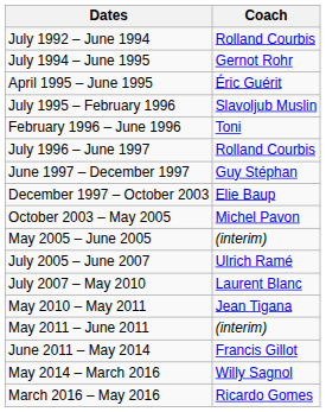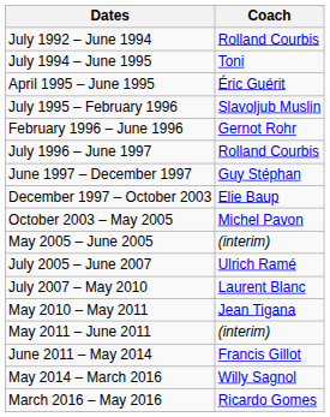 <table class="wikitable">
 <tr>
 <th>Dates</th>
 <th>Coach</th>
 </tr>
 <tr>
 <td>July 1992 – June 1994</td>
 <td> <a href='#'>Rolland Courbis</a></td>
 </tr>
 <tr>
 <td>July 1994 – June 1995</td>
-<td> <a href='#'>Gernot Rohr</a></td>
+<td> <a href='#'>Toni</a></td>
 </tr>
 <tr>
 <td>April 1995 – June 1995</td>
 <td> <a href='#'>Éric Guérit</a></td>
 </tr>
 <tr>
 <td>July 1995 – February 1996</td>
 <td> <a href='#'>Slavoljub Muslin</a></td>
 </tr>
 <tr>
 <td>February 1996 – June 1996</td>
-<td> <a href='#'>Toni</a></td>
+<td> <a href='#'>Gernot Rohr</a></td>
 </tr>
 <tr>
 <td>July 1996 – June 1997</td>
 <td> <a href='#'>Rolland Courbis</a></td>
 </tr>
 <tr>
 <td>June 1997 – December 1997</td>
 <td> <a href='#'>Guy Stéphan</a></td>
 </tr>
 <tr>
 <td>December 1997 – October 2003</td>
 <td> <a href='#'>Elie Baup</a></td>
 </tr>
 <tr>
 <td>October 2003 – May 2005</td>
 <td> <a href='#'>Michel Pavon</a></td>
 </tr>
 <tr>
 <td>May 2005 – June 2005</td>
 <td>  <em>(interim)</em></td>
 </tr>
 <tr>
 <td>July 2005 – June 2007</td>
 <td> <a href='#'>Ulrich Ramé</a></td>
 </tr>
 <tr>
 <td>July 2007 – May 2010</td>
 <td> <a href='#'>Laurent Blanc</a></td>
 </tr>
 <tr>
 <td>May 2010 – May 2011</td>
 <td> <a href='#'>Jean Tigana</a></td>
 </tr>
 <tr>
 <td>May 2011 – June 2011</td>
 <td>  <em>(interim)</em></td>
 </tr>
 <tr>
 <td>June 2011 – May 2014</td>
 <td> <a href='#'>Francis Gillot</a></td>
 </tr>
 <tr>
 <td>May 2014 – March 2016</td>
 <td> <a href='#'>Willy Sagnol</a></td>
 </tr>
 <tr>
 <td>March 2016 – May 2016</td>
 <td> <a href='#'>Ricardo Gomes</a></td>
 </tr>
 </table>
